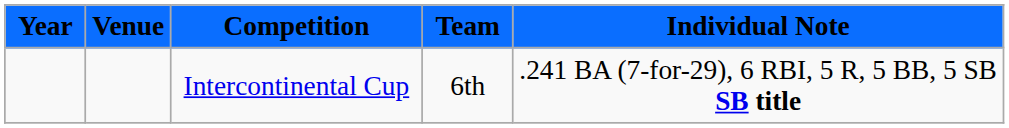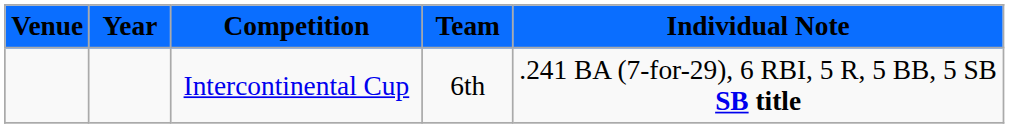 <table class="wikitable">
 <tr>
+<th style="background:#0A6EFF"><span>Venue</span></th>
 <th style="background:#0A6EFF"><span> Year </span></th>
-<th style="background:#0A6EFF"><span>Venue</span></th>
 <th style="background:#0A6EFF"><span>Competition</span></th>
 <th style="background:#0A6EFF"><span> Team </span></th>
 <th style="background:#0A6EFF"><span> Individual Note </span></th>
 </tr>
 <tr>
+<td>  </td>
 <td style="text-align:center"></td>
-<td>  </td>
 <td> <a href='#'>Intercontinental Cup</a> </td>
 <td style="text-align:center">6th</td>
 <td style="text-align:center">.241 BA (7-for-29), 6 RBI, 5 R, 5 BB, 5 SB<br><strong><a href='#'>SB</a> title</strong><br></td>
 </tr>
 </table>
